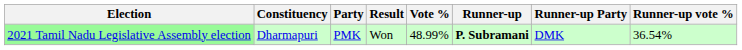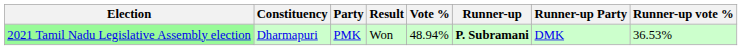 <table class="wikitable">
 <tr>
 <th>Election</th>
 <th>Constituency</th>
 <th>Party</th>
 <th>Result</th>
 <th>Vote %</th>
 <th>Runner-up</th>
 <th>Runner-up Party</th>
 <th>Runner-up vote %</th>
 </tr>
 <tr style="background:#cfc;">
 <td bgcolor=#98FB98><a href='#'>2021 Tamil Nadu Legislative Assembly election</a></td>
 <td><a href='#'>Dharmapuri</a></td>
 <td><a href='#'>PMK</a></td>
 <td>Won</td>
-<td>48.99%</td>
+<td>48.94%</td>
 <td><strong>P. Subramani</strong></td>
 <td><a href='#'>DMK</a></td>
-<td>36.54%</td>
+<td>36.53%</td>
 </tr>
 </table>
